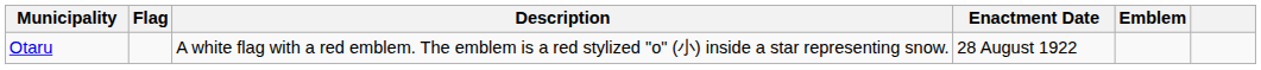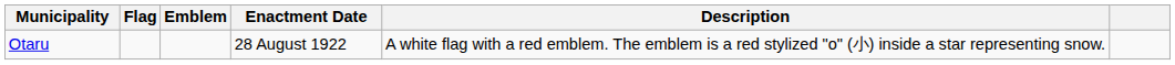 <table class="wikitable">
 <tr>
 <th style="width:12ch;">Municipality</th>
 <th>Flag</th>
+<th>Emblem</th>
+<th style="width:16ch;">Enactment Date</th>
 <th>Description</th>
-<th style="width:16ch;">Enactment Date</th>
-<th>Emblem</th>
 <th style="width:6ch;"></th>
 </tr>
 <tr>
 <td><a href='#'>Otaru</a></td>
 <td></td>
+<td></td>
+<td>28 August 1922</td>
 <td>A white flag with a red emblem. The emblem is a red stylized "o" (小) inside a star representing snow.</td>
-<td>28 August 1922</td>
-<td></td>
 <td></td>
 </tr>
 </table>
